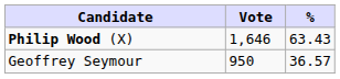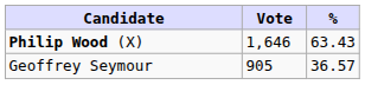 <table class="wikitable">
 <tr>
 <th style="background:#ddf; width:200px;">Candidate</th>
 <th style="background:#ddf; width:50px;">Vote</th>
 <th style="background:#ddf; width:30px;">%</th>
 </tr>
 <tr>
 <td><strong>Philip Wood</strong> (X)</td>
 <td>1,646</td>
 <td>63.43</td>
 </tr>
 <tr>
 <td>Geoffrey Seymour</td>
-<td>950</td>
+<td>905</td>
 <td>36.57</td>
 </tr>
 </table>
